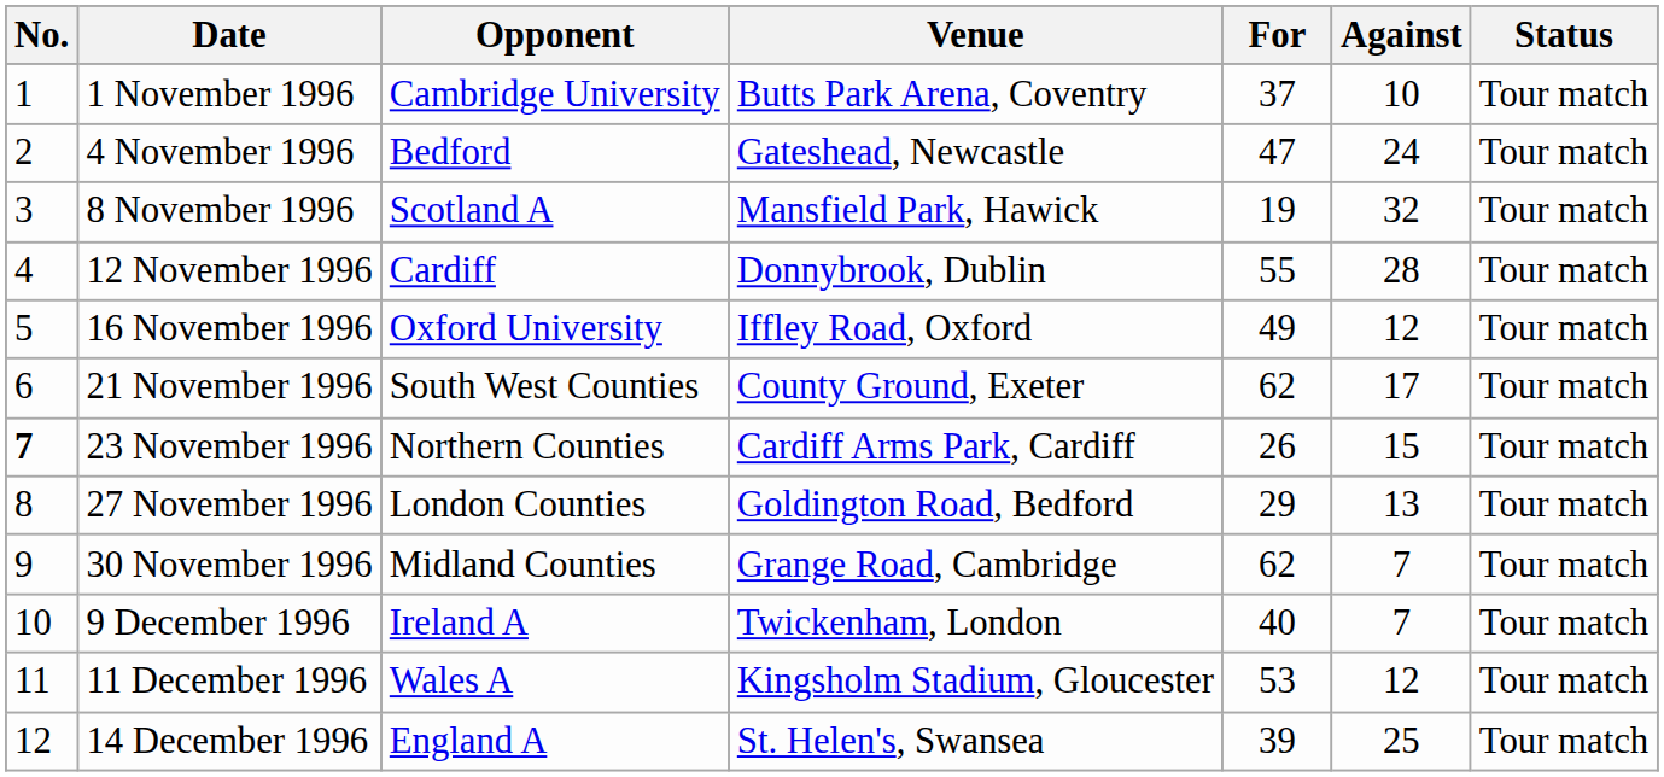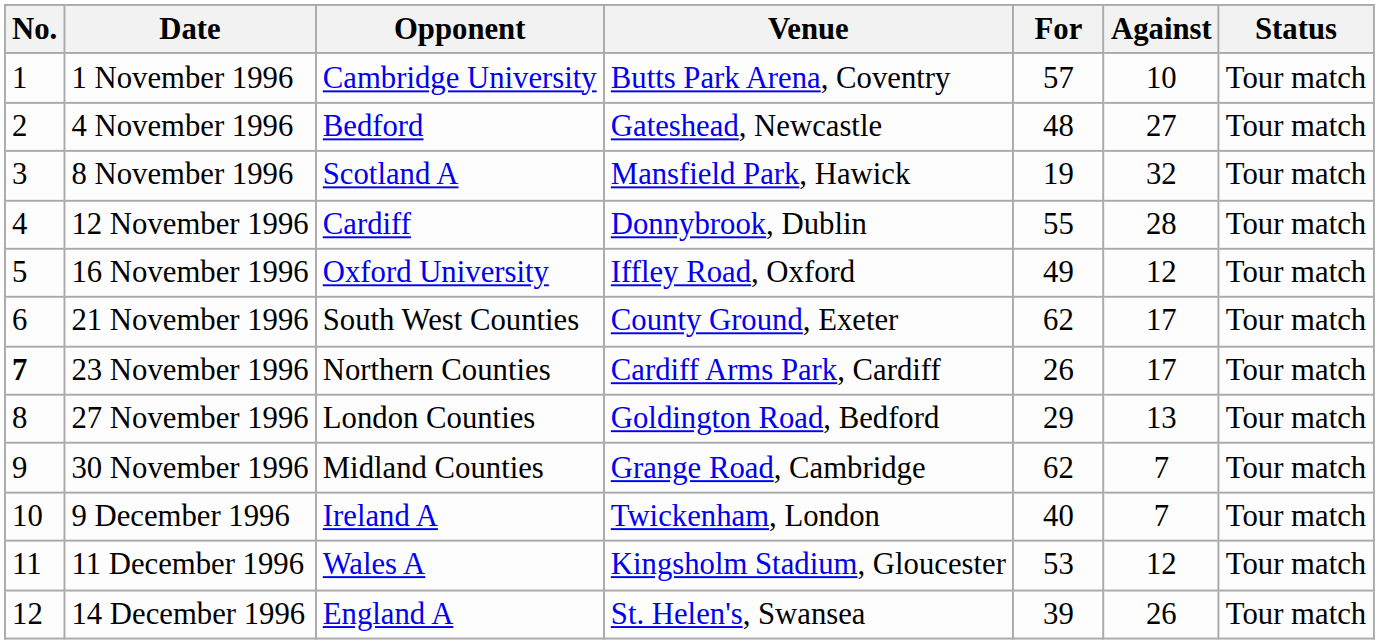 <table class=wikitable>
 <tr>
 <th>No.</th>
 <th>Date</th>
 <th>Opponent</th>
 <th>Venue</th>
 <th>For</th>
 <th>Against</th>
 <th>Status</th>
 </tr>
 <tr bgcolor=#fdfdfd>
 <td>1</td>
 <td>1 November 1996</td>
 <td><a href='#'>Cambridge University</a></td>
 <td><a href='#'>Butts Park Arena</a>, Coventry</td>
-<td align=center width=40>37</td>
+<td align=center width=40>57</td>
 <td align=center width=40>10</td>
 <td>Tour match</td>
 </tr>
 <tr bgcolor=#fdfdfd>
 <td>2</td>
 <td>4 November 1996</td>
 <td><a href='#'>Bedford</a></td>
 <td><a href='#'>Gateshead</a>, Newcastle</td>
-<td align=center width=40>47</td>
-<td align=center width=40>24</td>
+<td align=center width=40>48</td>
+<td align=center width=40>27</td>
 <td>Tour match</td>
 </tr>
 <tr bgcolor=#fdfdfd>
 <td>3</td>
 <td>8 November 1996</td>
 <td><a href='#'>Scotland A</a></td>
 <td><a href='#'>Mansfield Park</a>, Hawick</td>
 <td align=center width=40>19</td>
 <td align=center width=40>32</td>
 <td>Tour match</td>
 </tr>
 <tr bgcolor=#fdfdfd>
 <td>4</td>
 <td>12 November 1996</td>
 <td><a href='#'>Cardiff</a></td>
 <td><a href='#'>Donnybrook</a>, Dublin</td>
 <td align=center width=40>55</td>
 <td align=center width=40>28</td>
 <td>Tour match</td>
 </tr>
 <tr bgcolor=#fdfdfd>
 <td>5</td>
 <td>16 November 1996</td>
 <td><a href='#'>Oxford University</a></td>
 <td><a href='#'>Iffley Road</a>, Oxford</td>
 <td align=center width=40>49</td>
 <td align=center width=40>12</td>
 <td>Tour match</td>
 </tr>
 <tr bgcolor=#fdfdfd>
 <td>6</td>
 <td>21 November 1996</td>
 <td>South West Counties</td>
 <td><a href='#'>County Ground</a>, Exeter</td>
 <td align=center width=40>62</td>
 <td align=center width=40>17</td>
 <td>Tour match</td>
 </tr>
 <tr bgcolor=#fdfdfd>
 <td><strong>7</strong></td>
 <td>23 November 1996</td>
 <td>Northern Counties</td>
 <td><a href='#'>Cardiff Arms Park</a>, Cardiff</td>
 <td align=center width=40>26</td>
-<td align=center width=40>15</td>
+<td align=center width=40>17</td>
 <td>Tour match</td>
 </tr>
 <tr bgcolor=#fdfdfd>
 <td>8</td>
 <td>27 November 1996</td>
 <td>London Counties</td>
 <td><a href='#'>Goldington Road</a>, Bedford</td>
 <td align=center width=40>29</td>
 <td align=center width=40>13</td>
 <td>Tour match</td>
 </tr>
 <tr bgcolor=#fdfdfd>
 <td>9</td>
 <td>30 November 1996</td>
 <td>Midland Counties</td>
 <td><a href='#'>Grange Road</a>, Cambridge</td>
 <td align=center width=40>62</td>
 <td align=center width=40>7</td>
 <td>Tour match</td>
 </tr>
 <tr bgcolor=#fdfdfd>
 <td>10</td>
 <td>9 December 1996</td>
 <td><a href='#'>Ireland A</a></td>
 <td><a href='#'>Twickenham</a>, London</td>
 <td align=center width=40>40</td>
 <td align=center width=40>7</td>
 <td>Tour match</td>
 </tr>
 <tr bgcolor=#fdfdfd>
 <td>11</td>
 <td>11 December 1996</td>
 <td><a href='#'>Wales A</a></td>
 <td><a href='#'>Kingsholm Stadium</a>, Gloucester</td>
 <td align=center width=40>53</td>
 <td align=center width=40>12</td>
 <td>Tour match</td>
 </tr>
 <tr bgcolor=#fdfdfd>
 <td>12</td>
 <td>14 December 1996</td>
 <td><a href='#'>England A</a></td>
 <td><a href='#'>St. Helen's</a>, Swansea</td>
 <td align=center width=40>39</td>
-<td align=center width=40>25</td>
+<td align=center width=40>26</td>
 <td>Tour match</td>
 </tr>
 </table>
